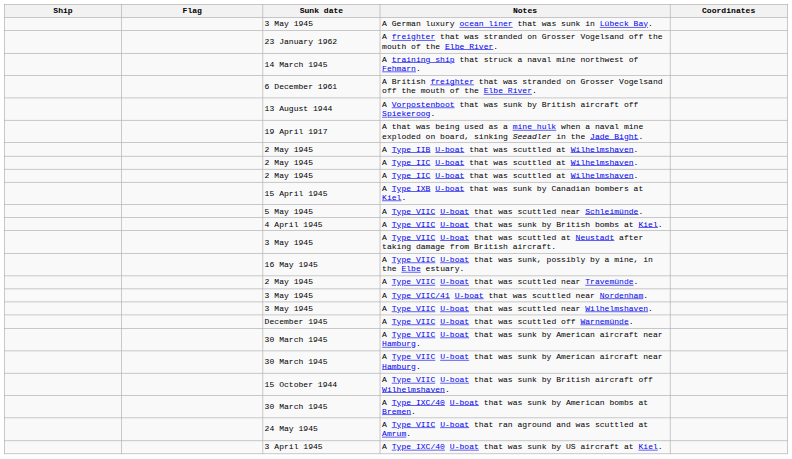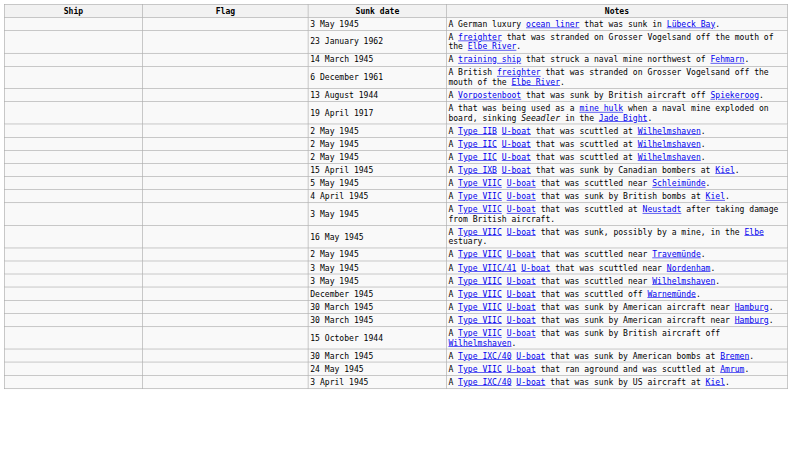 <table class=wikitable | style = "width:100%">
 <tr>
 <th style="width:15%">Ship</th>
 <th style="width:18%">Flag</th>
 <th style="width:15%">Sunk date</th>
 <th style="width:37%">Notes</th>
-<th style="width:15%">Coordinates</th>
 </tr>
 <tr>
 <td></td>
 <td></td>
 <td>3 May 1945</td>
 <td>A German luxury <a href='#'>ocean liner</a> that was sunk in <a href='#'>Lübeck Bay</a>.</td>
-<td></td>
 </tr>
 <tr>
 <td></td>
 <td></td>
 <td>23 January 1962</td>
 <td>A <a href='#'>freighter</a> that was stranded on Grosser Vogelsand off the mouth of the <a href='#'>Elbe River</a>.</td>
-<td></td>
 </tr>
 <tr>
 <td></td>
 <td></td>
 <td>14 March 1945</td>
 <td>A <a href='#'>training ship</a> that struck a naval mine northwest of <a href='#'>Fehmarn</a>.</td>
-<td></td>
 </tr>
 <tr>
 <td></td>
 <td></td>
 <td>6 December 1961</td>
 <td>A British <a href='#'>freighter</a> that was stranded on Grosser Vogelsand off the mouth of the <a href='#'>Elbe River</a>.</td>
-<td></td>
 </tr>
 <tr>
 <td></td>
 <td></td>
 <td>13 August 1944</td>
 <td>A <a href='#'>Vorpostenboot</a> that was sunk by British aircraft off <a href='#'>Spiekeroog</a>.</td>
-<td></td>
 </tr>
 <tr>
 <td></td>
 <td></td>
 <td>19 April 1917</td>
 <td>A  that was being used as a <a href='#'>mine hulk</a> when a naval mine exploded on board, sinking <em>Seeadler</em> in the <a href='#'>Jade Bight</a>.</td>
-<td></td>
 </tr>
 <tr>
 <td></td>
 <td></td>
 <td>2 May 1945</td>
 <td>A <a href='#'>Type IIB</a> <a href='#'>U-boat</a> that was scuttled at <a href='#'>Wilhelmshaven</a>.</td>
-<td></td>
 </tr>
 <tr>
 <td></td>
 <td></td>
 <td>2 May 1945</td>
 <td>A <a href='#'>Type IIC</a> <a href='#'>U-boat</a> that was scuttled at <a href='#'>Wilhelmshaven</a>.</td>
-<td></td>
 </tr>
 <tr>
 <td></td>
 <td></td>
 <td>2 May 1945</td>
 <td>A <a href='#'>Type IIC</a> <a href='#'>U-boat</a> that was scuttled at <a href='#'>Wilhelmshaven</a>.</td>
-<td></td>
 </tr>
 <tr>
 <td></td>
 <td></td>
 <td>15 April 1945</td>
 <td>A <a href='#'>Type IXB</a> <a href='#'>U-boat</a> that was sunk by Canadian bombers at <a href='#'>Kiel</a>.</td>
-<td></td>
 </tr>
 <tr>
 <td></td>
 <td></td>
 <td>5 May 1945</td>
 <td>A <a href='#'>Type VIIC</a> <a href='#'>U-boat</a> that was scuttled near <a href='#'>Schleimünde</a>.</td>
-<td></td>
 </tr>
 <tr>
 <td></td>
 <td></td>
 <td>4 April 1945</td>
 <td>A <a href='#'>Type VIIC</a> <a href='#'>U-boat</a> that was sunk by British bombs at <a href='#'>Kiel</a>.</td>
-<td></td>
 </tr>
 <tr>
 <td></td>
 <td></td>
 <td>3 May 1945</td>
 <td>A <a href='#'>Type VIIC</a> <a href='#'>U-boat</a> that was scuttled at <a href='#'>Neustadt</a> after taking damage from British aircraft.</td>
-<td></td>
 </tr>
 <tr>
 <td></td>
 <td></td>
 <td>16 May 1945</td>
 <td>A <a href='#'>Type VIIC</a> <a href='#'>U-boat</a> that was sunk, possibly by a mine, in the <a href='#'>Elbe</a> estuary.</td>
-<td></td>
 </tr>
 <tr>
 <td></td>
 <td></td>
 <td>2 May 1945</td>
 <td>A <a href='#'>Type VIIC</a> <a href='#'>U-boat</a> that was scuttled near <a href='#'>Travemünde</a>.</td>
-<td></td>
 </tr>
 <tr>
 <td></td>
 <td></td>
 <td>3 May 1945</td>
 <td>A <a href='#'>Type VIIC/41</a> <a href='#'>U-boat</a> that was scuttled near <a href='#'>Nordenham</a>.</td>
-<td></td>
 </tr>
 <tr>
 <td></td>
 <td></td>
 <td>3 May 1945</td>
 <td>A <a href='#'>Type VIIC</a> <a href='#'>U-boat</a> that was scuttled near <a href='#'>Wilhelmshaven</a>.</td>
-<td></td>
 </tr>
 <tr>
 <td></td>
 <td></td>
 <td>December 1945</td>
 <td>A <a href='#'>Type VIIC</a> <a href='#'>U-boat</a> that was scuttled off <a href='#'>Warnemünde</a>.</td>
-<td></td>
 </tr>
 <tr>
 <td></td>
 <td></td>
 <td>30 March 1945</td>
 <td>A <a href='#'>Type VIIC</a> <a href='#'>U-boat</a> that was sunk by American aircraft near <a href='#'>Hamburg</a>.</td>
-<td></td>
 </tr>
 <tr>
 <td></td>
 <td></td>
 <td>30 March 1945</td>
 <td>A <a href='#'>Type VIIC</a> <a href='#'>U-boat</a> that was sunk by American aircraft near <a href='#'>Hamburg</a>.</td>
-<td></td>
 </tr>
 <tr>
 <td></td>
 <td></td>
 <td>15 October 1944</td>
 <td>A <a href='#'>Type VIIC</a> <a href='#'>U-boat</a> that was sunk by British aircraft off <a href='#'>Wilhelmshaven</a>.</td>
-<td></td>
 </tr>
 <tr>
 <td></td>
 <td></td>
 <td>30 March 1945</td>
 <td>A <a href='#'>Type IXC/40</a> <a href='#'>U-boat</a> that was sunk by American bombs at <a href='#'>Bremen</a>.</td>
-<td></td>
 </tr>
 <tr>
 <td></td>
 <td></td>
 <td>24 May 1945</td>
 <td>A <a href='#'>Type VIIC</a> <a href='#'>U-boat</a> that ran aground and was scuttled at <a href='#'>Amrum</a>.</td>
-<td></td>
 </tr>
 <tr>
 <td></td>
 <td></td>
 <td>3 April 1945</td>
 <td>A <a href='#'>Type IXC/40</a> <a href='#'>U-boat</a> that was sunk by US aircraft at <a href='#'>Kiel</a>.</td>
-<td></td>
 </tr>
 </table>
